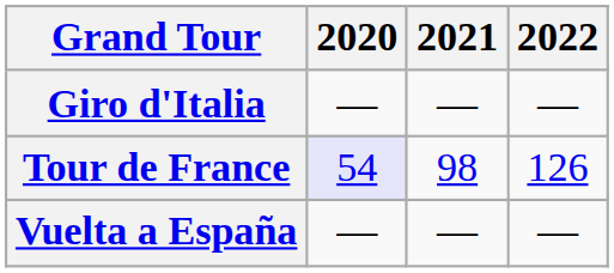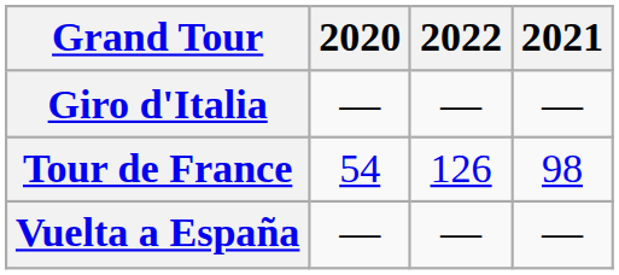 <table class="wikitable plainrowheaders">
 <tr>
 <th scope="col"><a href='#'>Grand Tour</a></th>
 <th scope="col">2020</th>
+<th scope="col">2022</th>
 <th scope="col">2021</th>
-<th scope="col">2022</th>
 </tr>
 <tr style="text-align:center;">
 <th scope="row"> <a href='#'>Giro d'Italia</a></th>
 <td>—</td>
 <td>—</td>
 <td>—</td>
 </tr>
 <tr style="text-align:center;">
 <th scope="row"> <a href='#'>Tour de France</a></th>
-<td style="background: lavender;"><a href='#'>54</a></td>
+<td><a href='#'>54</a></td>
+<td><a href='#'>126</a></td>
 <td><a href='#'>98</a></td>
-<td><a href='#'>126</a></td>
 </tr>
 <tr style="text-align:center;">
 <th scope="row"> <a href='#'>Vuelta a España</a></th>
 <td>—</td>
 <td>—</td>
 <td>—</td>
 </tr>
 </table>
